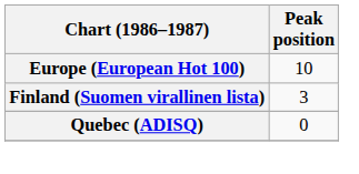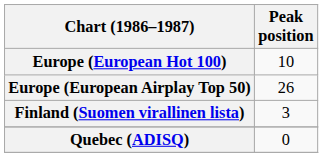 <table class="wikitable sortable plainrowheaders">
 <tr>
 <th>Chart (1986–1987)</th>
 <th>Peak<br>position</th>
 </tr>
 <tr>
 <th scope="row">Europe (<a href='#'>European Hot 100</a>)</th>
 <td align="center">10</td>
+</tr>
+<tr>
+<th scope="row">Europe (European Airplay Top 50)</th>
+<td style="text-align:center;">26</td>
 </tr>
 <tr>
 <th scope="row">Finland (<a href='#'>Suomen virallinen lista</a>)</th>
 <td align="center">3</td>
 </tr>
 <tr>
 </tr>
 <tr>
 <th scope="row">Quebec (<a href='#'>ADISQ</a>)</th>
 <td align="center">0</td>
 </tr>
 <tr>
 </tr>
 <tr>
 </tr>
 <tr>
 </tr>
 <tr>
 </tr>
 </table>
